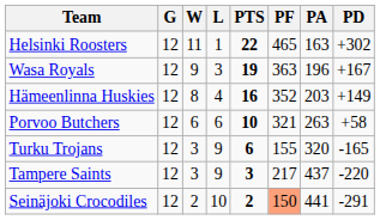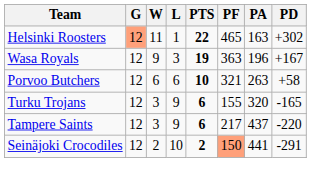 <table class="wikitable" border="1">
 <tr style="background:#efefef;">
 <th>Team</th>
 <th>G</th>
 <th>W</th>
 <th>L</th>
 <th>PTS</th>
 <th>PF</th>
 <th>PA</th>
 <th>PD</th>
 </tr>
 <tr style="text-align:center;">
 <td align="left"><a href='#'>Helsinki Roosters</a></td>
-<td>12</td>
+<td style="background: lightsalmon;">12</td>
 <td>11</td>
 <td>1</td>
 <td><strong>22</strong></td>
 <td>465</td>
 <td>163</td>
 <td>+302</td>
 </tr>
 <tr style="text-align:center;">
 <td align="left"><a href='#'>Wasa Royals</a></td>
 <td>12</td>
 <td>9</td>
 <td>3</td>
 <td><strong>19</strong></td>
 <td>363</td>
 <td>196</td>
 <td>+167</td>
-</tr>
-<tr style="text-align:center;">
-<td align="left"><a href='#'>Hämeenlinna Huskies</a></td>
-<td>12</td>
-<td>8</td>
-<td>4</td>
-<td><strong>16</strong></td>
-<td>352</td>
-<td>203</td>
-<td>+149</td>
 </tr>
 <tr style="text-align:center;">
 <td align="left"><a href='#'>Porvoo Butchers</a></td>
 <td>12</td>
 <td>6</td>
 <td>6</td>
 <td><strong>10</strong></td>
 <td>321</td>
 <td>263</td>
 <td>+58</td>
 </tr>
 <tr style="text-align:center;">
 <td align="left"><a href='#'>Turku Trojans</a></td>
 <td>12</td>
 <td>3</td>
 <td>9</td>
 <td><strong>6</strong></td>
 <td>155</td>
 <td>320</td>
 <td>-165</td>
 </tr>
 <tr style="text-align:center;">
 <td align="left"><a href='#'>Tampere Saints</a></td>
 <td>12</td>
 <td>3</td>
 <td>9</td>
-<td><strong>3</strong></td>
+<td><strong>6</strong></td>
 <td>217</td>
 <td>437</td>
 <td>-220</td>
 </tr>
 <tr style="text-align:center;">
 <td align="left"><a href='#'>Seinäjoki Crocodiles</a></td>
 <td>12</td>
 <td>2</td>
 <td>10</td>
 <td><strong>2</strong></td>
 <td style="background: lightsalmon;">150</td>
 <td>441</td>
 <td>-291</td>
 </tr>
 </table>
